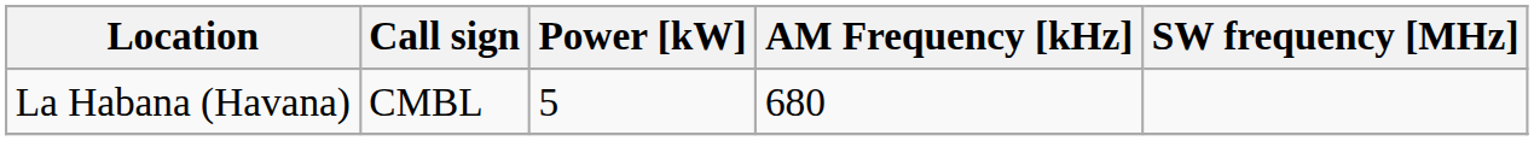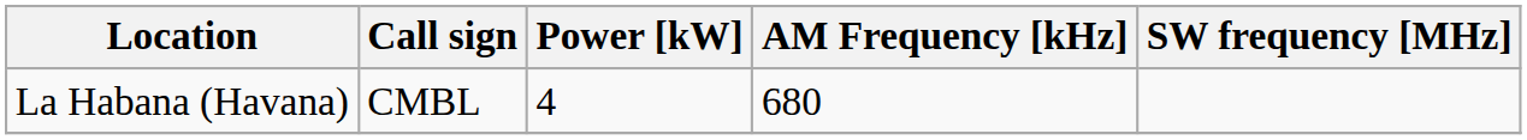 <table class="wikitable sortable">
 <tr>
 <th>Location</th>
 <th>Call sign</th>
 <th>Power [kW]</th>
 <th>AM Frequency [kHz]</th>
 <th>SW frequency [MHz]</th>
 </tr>
 <tr>
 <td>La Habana (Havana)</td>
 <td>CMBL</td>
-<td>5</td>
+<td>4</td>
 <td>680</td>
 <td></td>
 </tr>
 <tr>
 </tr>
 </table>
